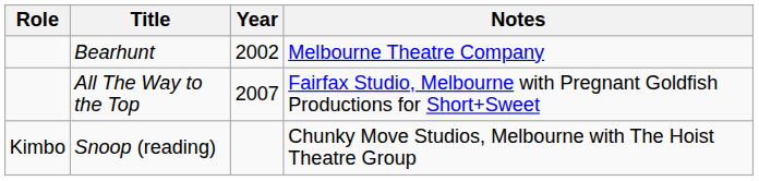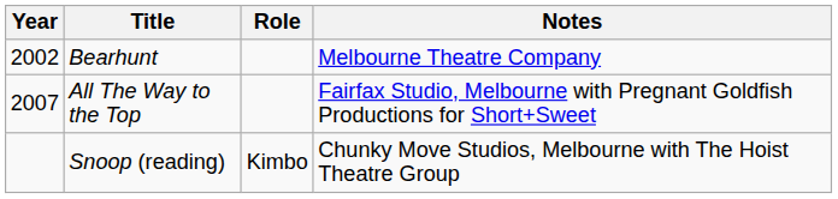 <table class="wikitable sortable">
 <tr>
+<th>Year</th>
+<th>Title</th>
 <th>Role</th>
-<th>Title</th>
-<th>Year</th>
 <th>Notes</th>
 </tr>
 <tr>
+<td>2002</td>
+<td><em>Bearhunt</em></td>
 <td></td>
-<td><em>Bearhunt</em></td>
-<td>2002</td>
 <td><a href='#'>Melbourne Theatre Company</a></td>
 </tr>
 <tr>
+<td>2007</td>
+<td><em>All The Way to the Top</em></td>
 <td></td>
-<td><em>All The Way to the Top</em></td>
-<td>2007</td>
 <td><a href='#'>Fairfax Studio, Melbourne</a> with Pregnant Goldfish Productions for <a href='#'>Short+Sweet</a></td>
 </tr>
 <tr>
+<td></td>
+<td><em>Snoop</em> (reading)</td>
 <td>Kimbo</td>
-<td><em>Snoop</em> (reading)</td>
-<td></td>
 <td>Chunky Move Studios, Melbourne with The Hoist Theatre Group</td>
 </tr>
 </table>
